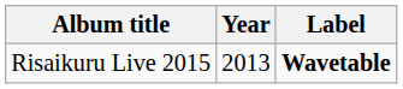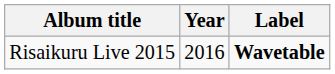 <table class="wikitable">
 <tr>
 <th>Album title</th>
 <th>Year</th>
 <th>Label</th>
 </tr>
 <tr>
 <td>Risaikuru Live 2015</td>
-<td>2013</td>
+<td>2016</td>
 <td><strong>Wavetable</strong></td>
 </tr>
 </table>
